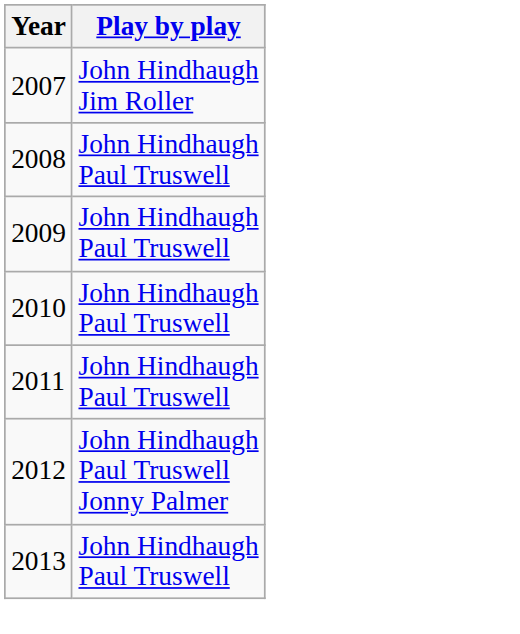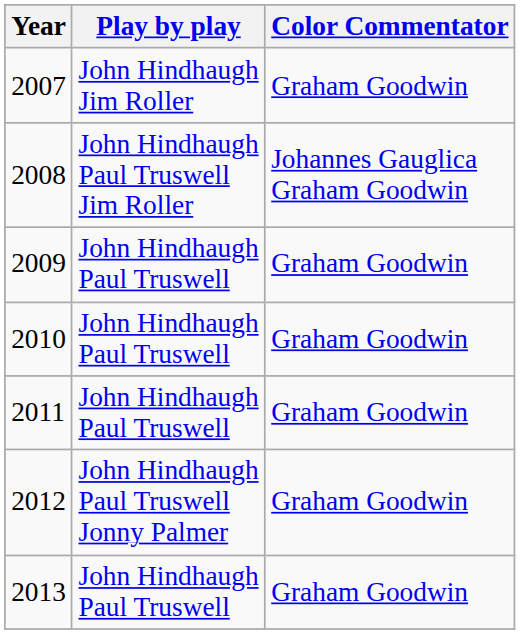 <table class="wikitable" border="1">
 <tr>
 <th>Year</th>
 <th><a href='#'>Play by play</a></th>
+<th><a href='#'>Color Commentator</a></th>
 </tr>
 <tr>
 <td>2007</td>
 <td><a href='#'>John Hindhaugh</a> <br> <a href='#'>Jim Roller</a></td>
+<td><a href='#'>Graham Goodwin</a></td>
 </tr>
 <tr>
 <td>2008</td>
-<td><a href='#'>John Hindhaugh</a><br><a href='#'>Paul Truswell</a></td>
+<td><a href='#'>John Hindhaugh</a><br><a href='#'>Paul Truswell</a><br><a href='#'>Jim Roller</a></td>
+<td><a href='#'>Johannes Gauglica</a><br><a href='#'>Graham Goodwin</a></td>
 </tr>
 <tr>
 <td>2009</td>
 <td><a href='#'>John Hindhaugh</a><br><a href='#'>Paul Truswell</a></td>
+<td><a href='#'>Graham Goodwin</a></td>
 </tr>
 <tr>
 <td>2010</td>
 <td><a href='#'>John Hindhaugh</a><br><a href='#'>Paul Truswell</a></td>
+<td><a href='#'>Graham Goodwin</a></td>
 </tr>
 <tr>
 <td>2011</td>
 <td><a href='#'>John Hindhaugh</a><br><a href='#'>Paul Truswell</a></td>
+<td><a href='#'>Graham Goodwin</a></td>
 </tr>
 <tr>
 <td>2012</td>
 <td><a href='#'>John Hindhaugh</a><br><a href='#'>Paul Truswell</a><br><a href='#'>Jonny Palmer</a></td>
+<td><a href='#'>Graham Goodwin</a></td>
 </tr>
 <tr>
 <td>2013</td>
 <td><a href='#'>John Hindhaugh</a><br><a href='#'>Paul Truswell</a></td>
+<td><a href='#'>Graham Goodwin</a></td>
 </tr>
 </table>
